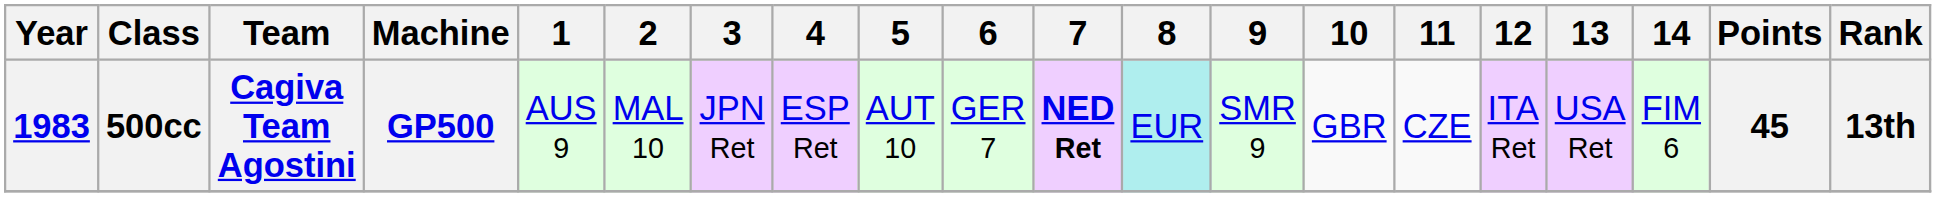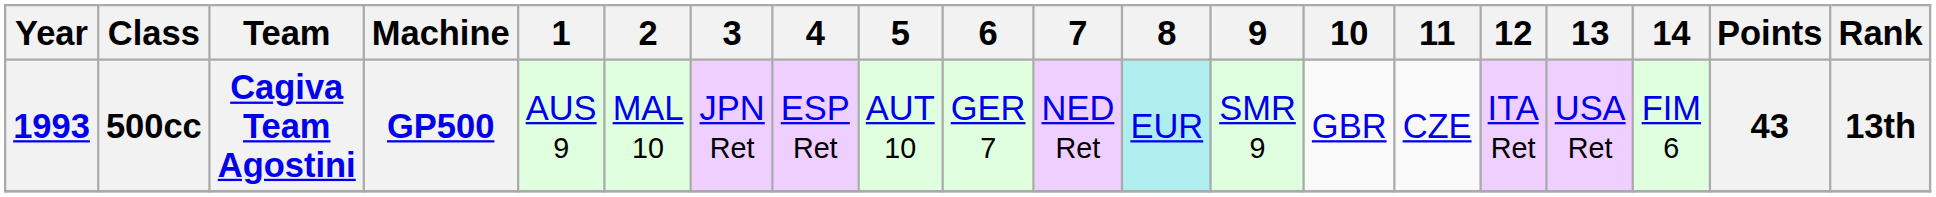 <table class="wikitable" style="text-align:center; font-size:95%">
 <tr>
 <th>Year</th>
 <th>Class</th>
 <th>Team</th>
 <th>Machine</th>
 <th>1</th>
 <th>2</th>
 <th>3</th>
 <th>4</th>
 <th>5</th>
 <th>6</th>
 <th>7</th>
 <th>8</th>
 <th>9</th>
 <th>10</th>
 <th>11</th>
 <th>12</th>
 <th>13</th>
 <th>14</th>
 <th>Points</th>
 <th>Rank</th>
 </tr>
 <tr>
-<th><a href='#'>1983</a></th>
+<th><a href='#'>1993</a></th>
 <th>500cc</th>
 <th><a href='#'>Cagiva Team</a> <a href='#'>Agostini</a></th>
 <th><a href='#'>GP500</a></th>
 <td style="background:#DFFFDF;"><a href='#'>AUS</a><br><small>9</small></td>
 <td style="background:#DFFFDF;"><a href='#'>MAL</a><br><small>10</small></td>
 <td style="background:#EFCFFF;"><a href='#'>JPN</a><br><small>Ret</small></td>
 <td style="background:#EFCFFF;"><a href='#'>ESP</a><br><small>Ret</small></td>
 <td style="background:#DFFFDF;"><a href='#'>AUT</a><br><small>10</small></td>
 <td style="background:#DFFFDF;"><a href='#'>GER</a><br><small>7</small></td>
-<td style="background:#EFCFFF;"><strong><a href='#'>NED</a><br><small>Ret</small></strong></td>
+<td style="background:#EFCFFF;"><a href='#'>NED</a><br><small>Ret</small></td>
 <td style="background: paleturquoise;"><a href='#'>EUR</a><br><small></small></td>
 <td style="background:#DFFFDF;"><a href='#'>SMR</a><br><small>9</small></td>
 <td><a href='#'>GBR</a><br><small></small></td>
 <td><a href='#'>CZE</a><br><small></small></td>
 <td style="background:#EFCFFF;"><a href='#'>ITA</a><br><small>Ret</small></td>
 <td style="background:#EFCFFF;"><a href='#'>USA</a><br><small>Ret</small></td>
 <td style="background:#DFFFDF;"><a href='#'>FIM</a><br><small>6</small></td>
-<th>45</th>
+<th>43</th>
 <th>13th</th>
 </tr>
 <tr>
 </tr>
 </table>
